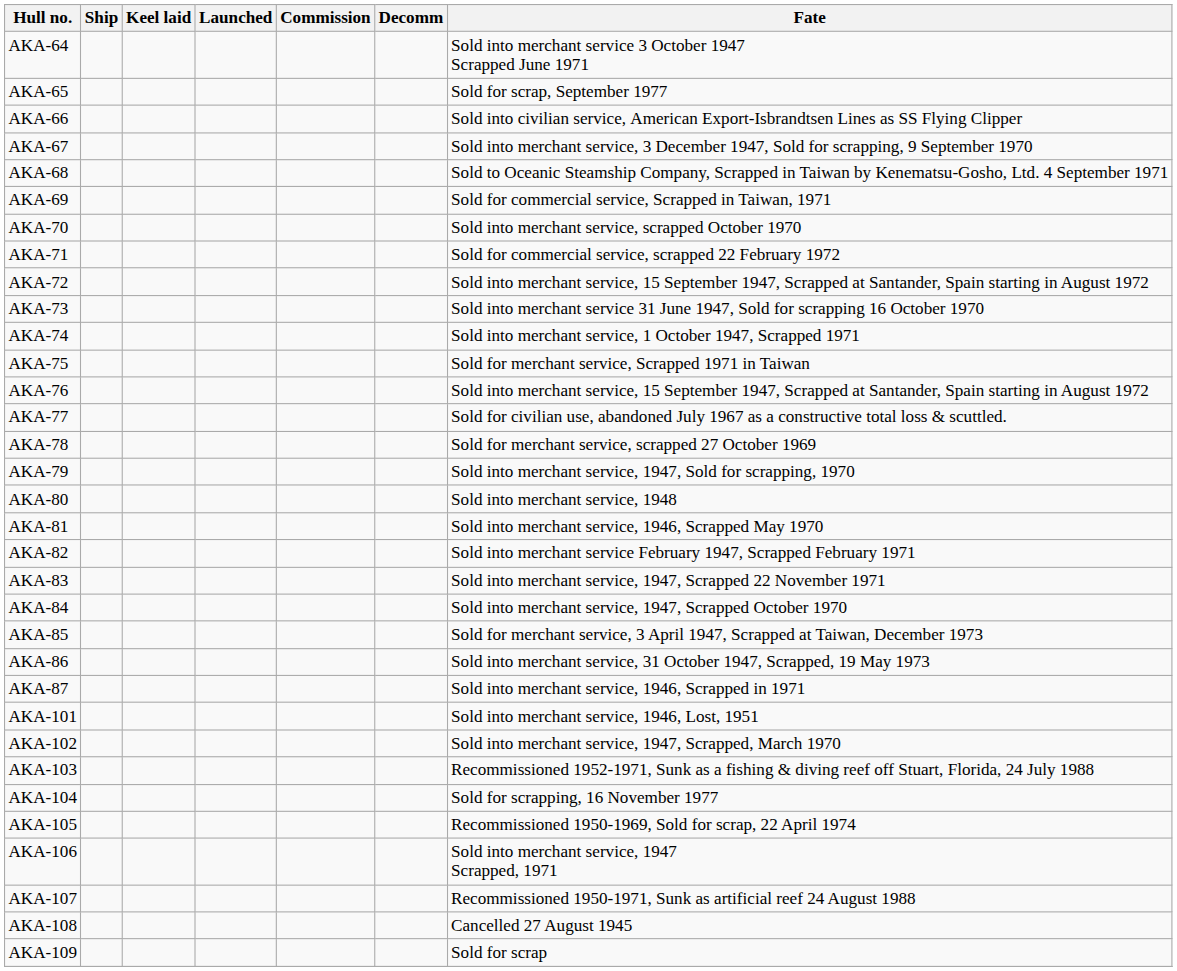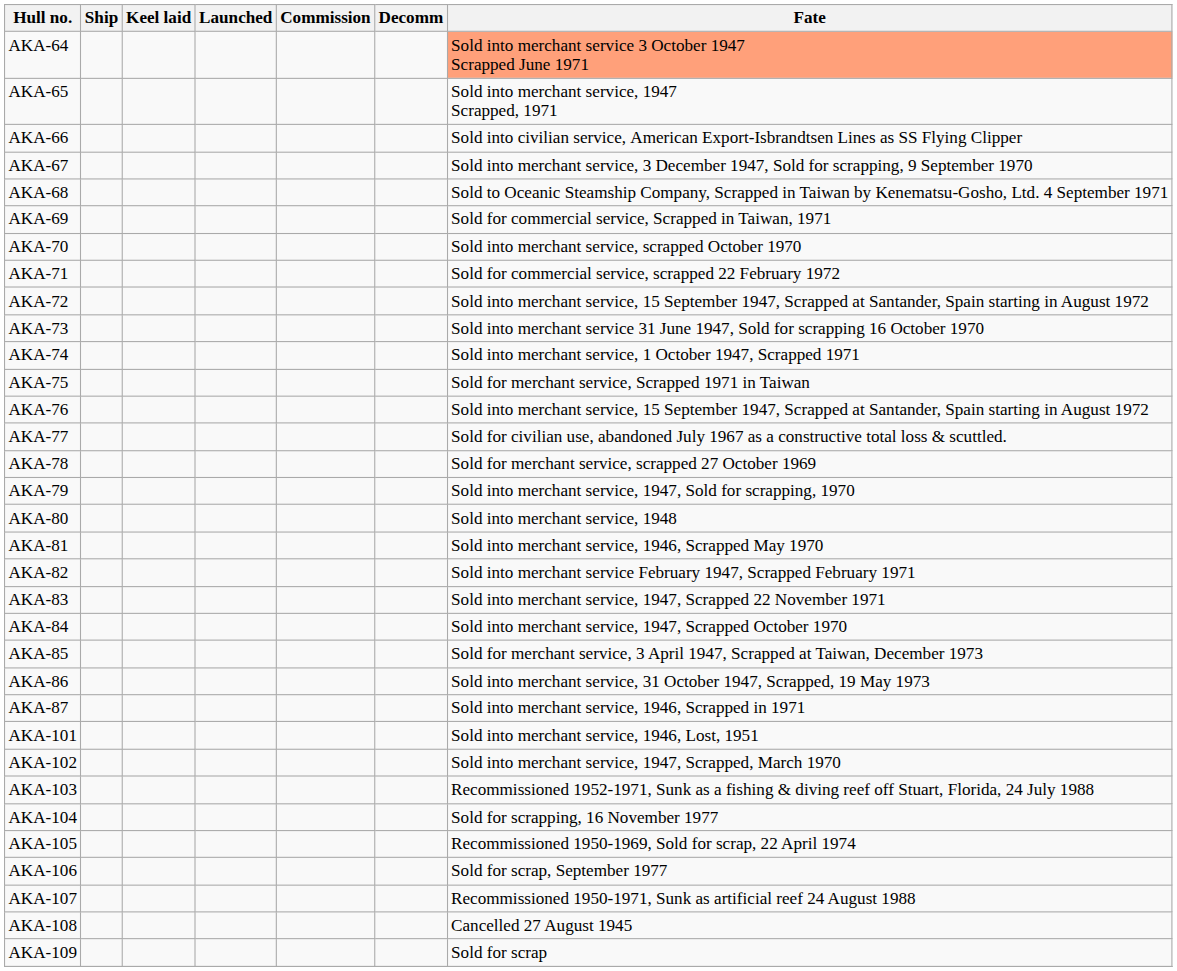 <table class="wikitable sortable">
 <tr valign="bottom">
 <th>Hull no.</th>
 <th>Ship</th>
 <th>Keel laid</th>
 <th>Launched</th>
 <th>Commission</th>
 <th>Decomm</th>
 <th>Fate</th>
 </tr>
 <tr valign="top">
 <td>AKA-64</td>
 <td></td>
 <td></td>
 <td></td>
 <td></td>
 <td></td>
-<td>Sold into merchant service 3 October 1947<br>Scrapped June 1971</td>
+<td style="background: lightsalmon;">Sold into merchant service 3 October 1947<br>Scrapped June 1971</td>
 </tr>
 <tr valign="top">
 <td>AKA-65</td>
 <td></td>
 <td></td>
 <td></td>
 <td></td>
 <td></td>
-<td>Sold for scrap, September 1977</td>
+<td>Sold into merchant service, 1947<br>Scrapped, 1971</td>
 </tr>
 <tr valign="top">
 <td>AKA-66</td>
 <td></td>
 <td></td>
 <td></td>
 <td></td>
 <td></td>
 <td>Sold into civilian service, American Export-Isbrandtsen Lines as SS Flying Clipper</td>
 </tr>
 <tr valign="top">
 <td>AKA-67</td>
 <td></td>
 <td></td>
 <td></td>
 <td></td>
 <td></td>
 <td>Sold into merchant service, 3 December 1947, Sold for scrapping, 9 September 1970</td>
 </tr>
 <tr valign="top">
 <td>AKA-68</td>
 <td></td>
 <td></td>
 <td></td>
 <td></td>
 <td></td>
 <td>Sold to Oceanic Steamship Company, Scrapped in Taiwan by Kenematsu-Gosho, Ltd. 4 September 1971</td>
 </tr>
 <tr valign="top">
 <td>AKA-69</td>
 <td></td>
 <td></td>
 <td></td>
 <td></td>
 <td></td>
 <td>Sold for commercial service, Scrapped in Taiwan, 1971</td>
 </tr>
 <tr valign="top">
 <td>AKA-70</td>
 <td></td>
 <td></td>
 <td></td>
 <td></td>
 <td></td>
 <td>Sold into merchant service, scrapped October 1970</td>
 </tr>
 <tr valign="top">
 <td>AKA-71</td>
 <td></td>
 <td></td>
 <td></td>
 <td></td>
 <td></td>
 <td>Sold for commercial service, scrapped 22 February 1972</td>
 </tr>
 <tr valign="top">
 <td>AKA-72</td>
 <td></td>
 <td></td>
 <td></td>
 <td></td>
 <td></td>
 <td>Sold into merchant service, 15 September 1947, Scrapped at Santander, Spain starting in August 1972</td>
 </tr>
 <tr valign="top">
 <td>AKA-73</td>
 <td></td>
 <td></td>
 <td></td>
 <td></td>
 <td></td>
 <td>Sold into merchant service 31 June 1947, Sold for scrapping 16 October 1970</td>
 </tr>
 <tr valign="top">
 <td>AKA-74</td>
 <td></td>
 <td></td>
 <td></td>
 <td></td>
 <td></td>
 <td>Sold into merchant service, 1 October 1947, Scrapped 1971</td>
 </tr>
 <tr valign="top">
 <td>AKA-75</td>
 <td></td>
 <td></td>
 <td></td>
 <td></td>
 <td></td>
 <td>Sold for merchant service, Scrapped 1971 in Taiwan</td>
 </tr>
 <tr valign="top">
 <td>AKA-76</td>
 <td></td>
 <td></td>
 <td></td>
 <td></td>
 <td></td>
 <td>Sold into merchant service, 15 September 1947, Scrapped at Santander, Spain starting in August 1972</td>
 </tr>
 <tr valign="top">
 <td>AKA-77</td>
 <td></td>
 <td></td>
 <td></td>
 <td></td>
 <td></td>
 <td>Sold for civilian use, abandoned July 1967 as a constructive total loss & scuttled.</td>
 </tr>
 <tr valign="top">
 <td>AKA-78</td>
 <td></td>
 <td></td>
 <td></td>
 <td></td>
 <td></td>
 <td>Sold for merchant service, scrapped 27 October 1969</td>
 </tr>
 <tr valign="top">
 <td>AKA-79</td>
 <td></td>
 <td></td>
 <td></td>
 <td></td>
 <td></td>
 <td>Sold into merchant service, 1947, Sold for scrapping, 1970</td>
 </tr>
 <tr valign="top">
 <td>AKA-80</td>
 <td></td>
 <td></td>
 <td></td>
 <td></td>
 <td></td>
 <td>Sold into merchant service, 1948</td>
 </tr>
 <tr valign="top">
 <td>AKA-81</td>
 <td></td>
 <td></td>
 <td></td>
 <td></td>
 <td></td>
 <td>Sold into merchant service, 1946, Scrapped May 1970</td>
 </tr>
 <tr valign="top">
 <td>AKA-82</td>
 <td></td>
 <td></td>
 <td></td>
 <td></td>
 <td></td>
 <td>Sold into merchant service February 1947, Scrapped February 1971</td>
 </tr>
 <tr valign="top">
 <td>AKA-83</td>
 <td></td>
 <td></td>
 <td></td>
 <td></td>
 <td></td>
 <td>Sold into merchant service, 1947, Scrapped 22 November 1971</td>
 </tr>
 <tr valign="top">
 <td>AKA-84</td>
 <td></td>
 <td></td>
 <td></td>
 <td></td>
 <td></td>
 <td>Sold into merchant service, 1947, Scrapped October 1970</td>
 </tr>
 <tr valign="top">
 <td>AKA-85</td>
 <td></td>
 <td></td>
 <td></td>
 <td></td>
 <td></td>
 <td>Sold for merchant service, 3 April 1947, Scrapped at Taiwan, December 1973</td>
 </tr>
 <tr valign="top">
 <td>AKA-86</td>
 <td></td>
 <td></td>
 <td></td>
 <td></td>
 <td></td>
 <td>Sold into merchant service, 31 October 1947, Scrapped, 19 May 1973</td>
 </tr>
 <tr valign="top">
 <td>AKA-87</td>
 <td></td>
 <td></td>
 <td></td>
 <td></td>
 <td></td>
 <td>Sold into merchant service, 1946, Scrapped in 1971</td>
 </tr>
 <tr valign="top">
 <td>AKA-101</td>
 <td></td>
 <td></td>
 <td></td>
 <td></td>
 <td></td>
 <td>Sold into merchant service, 1946, Lost, 1951</td>
 </tr>
 <tr valign="top">
 <td>AKA-102</td>
 <td></td>
 <td></td>
 <td></td>
 <td></td>
 <td></td>
 <td>Sold into merchant service, 1947, Scrapped, March 1970</td>
 </tr>
 <tr valign="top">
 <td>AKA-103</td>
 <td></td>
 <td></td>
 <td></td>
 <td></td>
 <td></td>
 <td>Recommissioned 1952-1971, Sunk as a fishing & diving reef off Stuart, Florida, 24 July 1988</td>
 </tr>
 <tr valign="top">
 <td>AKA-104</td>
 <td></td>
 <td></td>
 <td></td>
 <td></td>
 <td></td>
 <td>Sold for scrapping, 16 November 1977</td>
 </tr>
 <tr valign="top">
 <td>AKA-105</td>
 <td></td>
 <td></td>
 <td></td>
 <td></td>
 <td></td>
 <td>Recommissioned 1950-1969, Sold for scrap, 22 April 1974</td>
 </tr>
 <tr valign="top">
 <td>AKA-106</td>
 <td></td>
 <td></td>
 <td></td>
 <td></td>
 <td></td>
-<td>Sold into merchant service, 1947<br>Scrapped, 1971</td>
+<td>Sold for scrap, September 1977</td>
 </tr>
 <tr valign="top">
 <td>AKA-107</td>
 <td></td>
 <td></td>
 <td></td>
 <td></td>
 <td></td>
 <td>Recommissioned 1950-1971, Sunk as artificial reef 24 August 1988</td>
 </tr>
 <tr valign="top">
 <td>AKA-108</td>
 <td></td>
 <td></td>
 <td></td>
 <td></td>
 <td></td>
 <td>Cancelled 27 August 1945</td>
 </tr>
 <tr valign="top">
 <td>AKA-109</td>
 <td></td>
 <td></td>
 <td></td>
 <td></td>
 <td></td>
 <td>Sold for scrap</td>
 </tr>
 <tr valign="top">
 </tr>
 </table>
